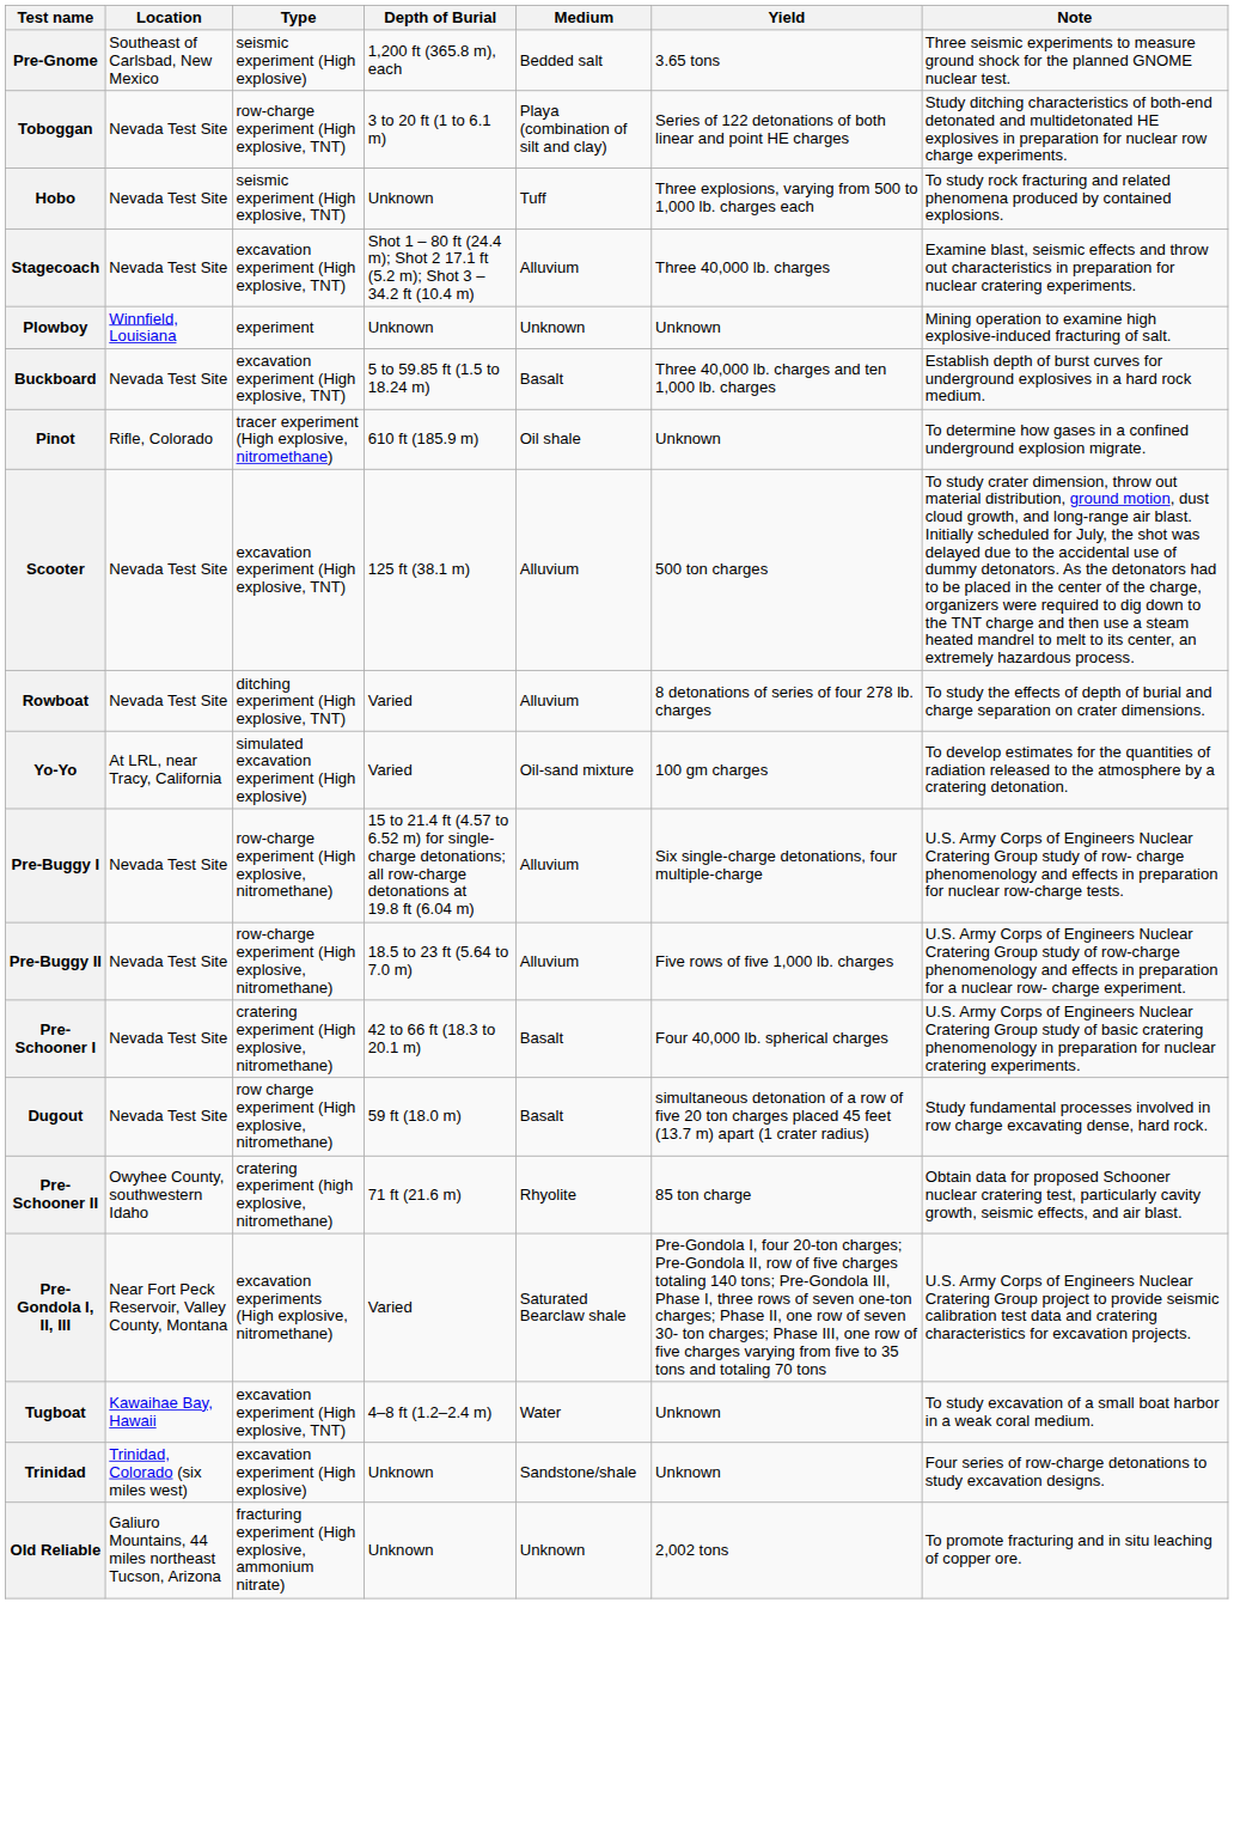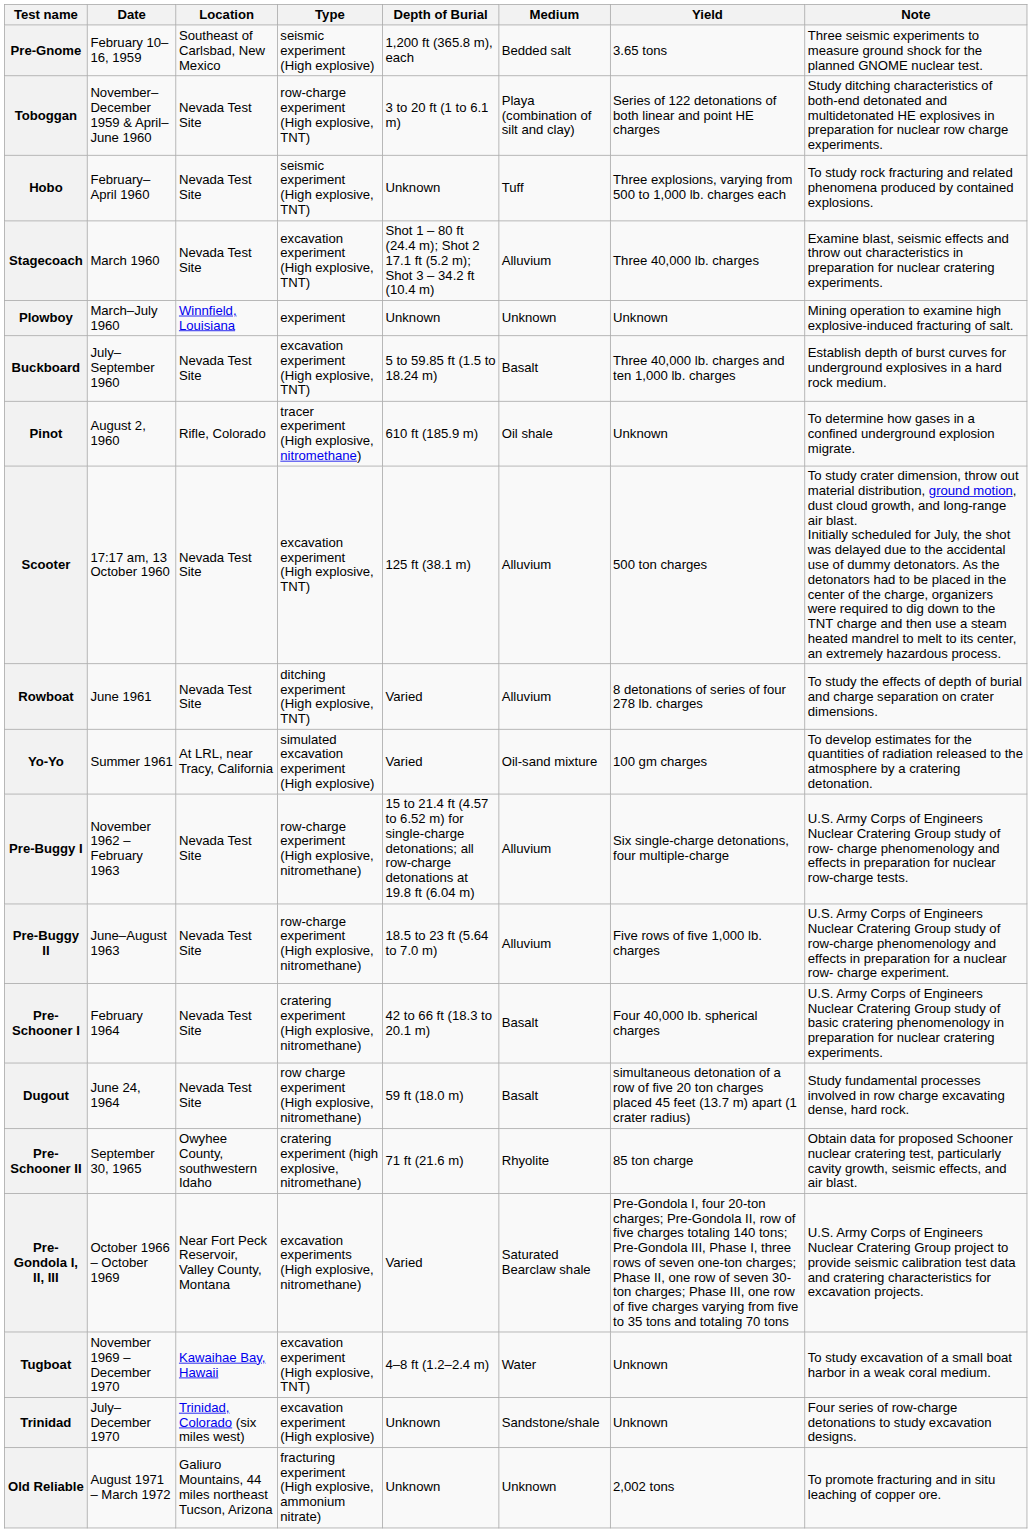 <table class="wikitable">
 <tr>
 <th>Test  name</th>
+<th>Date</th>
 <th>Location</th>
 <th>Type</th>
 <th>Depth of Burial</th>
 <th>Medium</th>
 <th>Yield</th>
 <th>Note</th>
 </tr>
 <tr>
 <th>Pre-Gnome</th>
+<td>February 10–16, 1959</td>
 <td>Southeast  of Carlsbad, New Mexico</td>
 <td>seismic  experiment (High explosive)</td>
 <td>1,200 ft (365.8 m), each</td>
 <td>Bedded  salt</td>
 <td>3.65  tons</td>
 <td>Three  seismic experiments to measure ground shock for the planned GNOME nuclear  test.</td>
 </tr>
 <tr>
 <th>Toboggan</th>
+<td>November–December 1959 & April–June 1960</td>
 <td>Nevada  Test Site</td>
 <td>row-charge  experiment (High explosive, TNT)</td>
 <td>3  to 20 ft (1 to 6.1 m)</td>
 <td>Playa  (combination of silt and clay)</td>
 <td>Series  of 122 detonations of both linear and point HE charges</td>
 <td>Study  ditching characteristics of both-end detonated and multidetonated HE  explosives in preparation for nuclear row charge experiments.</td>
 </tr>
 <tr>
 <th>Hobo</th>
+<td>February–April 1960</td>
 <td>Nevada  Test Site</td>
 <td>seismic  experiment (High explosive, TNT)</td>
 <td>Unknown</td>
 <td>Tuff</td>
 <td>Three  explosions, varying from 500 to 1,000 lb. charges each</td>
 <td>To  study rock fracturing and related phenomena produced by contained explosions.</td>
 </tr>
 <tr>
 <th>Stagecoach</th>
+<td>March 1960</td>
 <td>Nevada  Test Site</td>
 <td>excavation  experiment (High explosive, TNT)</td>
 <td>Shot  1 – 80 ft (24.4 m); Shot 2  17.1 ft (5.2 m); Shot 3 – 34.2 ft (10.4 m)</td>
 <td>Alluvium</td>
 <td>Three  40,000 lb. charges</td>
 <td>Examine  blast, seismic effects and throw out characteristics in preparation for  nuclear cratering experiments.</td>
 </tr>
 <tr>
 <th>Plowboy</th>
+<td>March–July 1960</td>
 <td><a href='#'>Winnfield, Louisiana</a></td>
 <td>experiment</td>
 <td>Unknown</td>
 <td>Unknown</td>
 <td>Unknown</td>
 <td>Mining operation to examine high explosive-induced fracturing of salt.</td>
 </tr>
 <tr>
 <th>Buckboard</th>
+<td>July–September  1960</td>
 <td>Nevada  Test Site</td>
 <td>excavation  experiment (High explosive, TNT)</td>
 <td>5 to 59.85 ft (1.5 to 18.24 m)</td>
 <td>Basalt</td>
 <td>Three  40,000 lb. charges and ten 1,000 lb. charges</td>
 <td>Establish  depth of burst curves for underground explosives in a hard rock medium.</td>
 </tr>
 <tr>
 <th>Pinot</th>
+<td>August 2, 1960</td>
 <td>Rifle,  Colorado</td>
 <td>tracer  experiment (High explosive, <a href='#'>nitromethane</a>)</td>
 <td>610 ft (185.9 m)</td>
 <td>Oil  shale</td>
 <td>Unknown</td>
 <td>To  determine how gases in a confined underground explosion migrate.</td>
 </tr>
 <tr>
 <th>Scooter</th>
+<td>17:17 am, 13 October 1960</td>
 <td>Nevada  Test Site</td>
 <td>excavation  experiment (High explosive, TNT)</td>
 <td>125 ft (38.1 m)</td>
 <td>Alluvium</td>
 <td>500 ton charges</td>
 <td>To study crater dimension, throw out material distribution, <a href='#'>ground motion</a>, dust cloud growth, and long-range air blast.<br>Initially scheduled for July, the shot was delayed due to the accidental use of dummy detonators. As the detonators had to be placed in the center of the charge, organizers were required to dig down to the TNT charge and then use a steam heated mandrel to melt to its center, an extremely hazardous process.</td>
 </tr>
 <tr>
 <th>Rowboat</th>
+<td>June 1961</td>
 <td>Nevada  Test Site</td>
 <td>ditching  experiment (High explosive, TNT)</td>
 <td>Varied</td>
 <td>Alluvium</td>
 <td>8  detonations of series of four 278 lb. charges</td>
 <td>To  study the effects of depth of burial and charge separation on crater  dimensions.</td>
 </tr>
 <tr>
 <th>Yo-Yo</th>
+<td>Summer 1961</td>
 <td>At  LRL, near Tracy, California</td>
 <td>simulated  excavation experiment (High explosive)</td>
 <td>Varied</td>
 <td>Oil-sand mixture</td>
 <td>100 gm charges</td>
 <td>To  develop estimates for the quantities of radiation released to the atmosphere  by a cratering detonation.</td>
 </tr>
 <tr>
 <th>Pre-Buggy I</th>
+<td>November  1962 – February 1963</td>
 <td>Nevada Test Site</td>
 <td>row-charge  experiment (High explosive, nitromethane)</td>
 <td>15  to 21.4 ft (4.57 to 6.52 m) for single-charge detonations; all row-charge  detonations at 19.8 ft (6.04 m)</td>
 <td>Alluvium</td>
 <td>Six single-charge detonations, four multiple-charge</td>
 <td>U.S. Army Corps of Engineers Nuclear Cratering Group study of row- charge phenomenology and effects  in preparation for nuclear row-charge tests.</td>
 </tr>
 <tr>
 <th>Pre-Buggy II</th>
+<td>June–August  1963</td>
 <td>Nevada  Test Site</td>
 <td>row-charge experiment (High explosive, nitromethane)</td>
 <td>18.5 to 23 ft (5.64 to 7.0 m)</td>
 <td>Alluvium</td>
 <td>Five rows of five 1,000 lb. charges</td>
 <td>U.S. Army Corps of Engineers Nuclear Cratering Group study of row-charge phenomenology and effects in  preparation for a nuclear row- charge experiment.</td>
 </tr>
 <tr>
 <th>Pre-Schooner I</th>
+<td>February 1964</td>
 <td>Nevada Test Site</td>
 <td>cratering experiment (High explosive, nitromethane)</td>
 <td>42 to 66 ft (18.3 to 20.1 m)</td>
 <td>Basalt</td>
 <td>Four 40,000 lb. spherical charges</td>
 <td>U.S. Army Corps of Engineers Nuclear Cratering Group study of basic cratering phenomenology  in preparation for nuclear cratering experiments.</td>
 </tr>
 <tr>
 <th>Dugout</th>
+<td>June 24, 1964</td>
 <td>Nevada Test Site</td>
 <td>row charge experiment (High explosive, nitromethane)</td>
 <td>59 ft (18.0 m)</td>
 <td>Basalt</td>
 <td>simultaneous detonation of a row of five 20 ton charges placed 45 feet (13.7 m) apart (1 crater radius)</td>
 <td>Study  fundamental processes involved in row charge excavating dense, hard rock.</td>
 </tr>
 <tr>
 <th>Pre-Schooner II</th>
+<td>September 30, 1965</td>
 <td>Owyhee County, southwestern Idaho</td>
 <td>cratering experiment (high explosive, nitromethane)</td>
 <td>71 ft (21.6 m)</td>
 <td>Rhyolite</td>
 <td>85  ton charge</td>
 <td>Obtain  data for proposed Schooner nuclear cratering test, particularly cavity  growth, seismic effects, and air blast.</td>
 </tr>
 <tr>
 <th>Pre-Gondola I, II, III</th>
+<td>October  1966 – October 1969</td>
 <td>Near  Fort Peck Reservoir, Valley County, Montana</td>
 <td>excavation  experiments (High explosive, nitromethane)</td>
 <td>Varied</td>
 <td>Saturated  Bearclaw shale</td>
 <td>Pre-Gondola  I, four 20-ton charges; Pre-Gondola II, row of five charges totaling 140  tons; Pre-Gondola III, Phase I, three rows of seven one-ton charges; Phase  II, one row of seven 30- ton charges; Phase III, one row of five charges  varying from five to 35 tons and totaling 70 tons</td>
 <td>U.S. Army Corps of Engineers Nuclear Cratering Group project to provide seismic calibration test data and  cratering characteristics for excavation projects.</td>
 </tr>
 <tr>
 <th>Tugboat</th>
+<td>November  1969 – December 1970</td>
 <td><a href='#'>Kawaihae Bay, Hawaii</a></td>
 <td>excavation  experiment (High explosive, TNT)</td>
 <td>4–8 ft (1.2–2.4 m)</td>
 <td>Water</td>
 <td>Unknown</td>
 <td>To  study excavation of a small boat harbor in a weak coral medium.</td>
 </tr>
 <tr>
 <th>Trinidad</th>
+<td>July–December  1970</td>
 <td><a href='#'>Trinidad, Colorado</a> (six miles west)</td>
 <td>excavation  experiment (High explosive)</td>
 <td>Unknown</td>
 <td>Sandstone/shale</td>
 <td>Unknown</td>
 <td>Four  series of row-charge detonations to study excavation designs.</td>
 </tr>
 <tr>
 <th>Old Reliable</th>
+<td>August  1971 – March 1972</td>
 <td>Galiuro  Mountains, 44 miles northeast Tucson, Arizona</td>
 <td>fracturing  experiment (High explosive, ammonium nitrate)</td>
 <td>Unknown</td>
 <td>Unknown</td>
 <td>2,002  tons</td>
 <td>To  promote fracturing and in situ leaching of copper ore.</td>
 </tr>
 </table>
